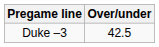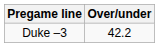 <table class="wikitable">
 <tr align="center">
 <th style=>Pregame line</th>
 <th style=>Over/under</th>
 </tr>
 <tr align="center">
 <td>Duke –3</td>
-<td>42.5</td>
+<td>42.2</td>
 </tr>
 </table>
